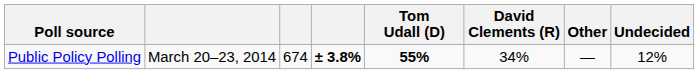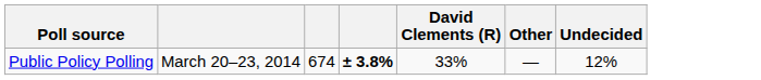 <table class="wikitable" style="text-align:center">
 <tr valign= bottom>
 <th>Poll source</th>
 <th></th>
 <th></th>
 <th></th>
-<th style="width:100px;">Tom<br>Udall (D)</th>
 <th style="width:100px;">David<br>Clements (R)</th>
 <th>Other</th>
 <th>Undecided</th>
 </tr>
 <tr>
 <td align=left><a href='#'>Public Policy Polling</a></td>
 <td>March 20–23, 2014</td>
 <td>674</td>
 <td><strong>± 3.8%</strong></td>
-<td><strong>55%</strong></td>
-<td>34%</td>
+<td>33%</td>
 <td>—</td>
 <td>12%</td>
 </tr>
 </table>
